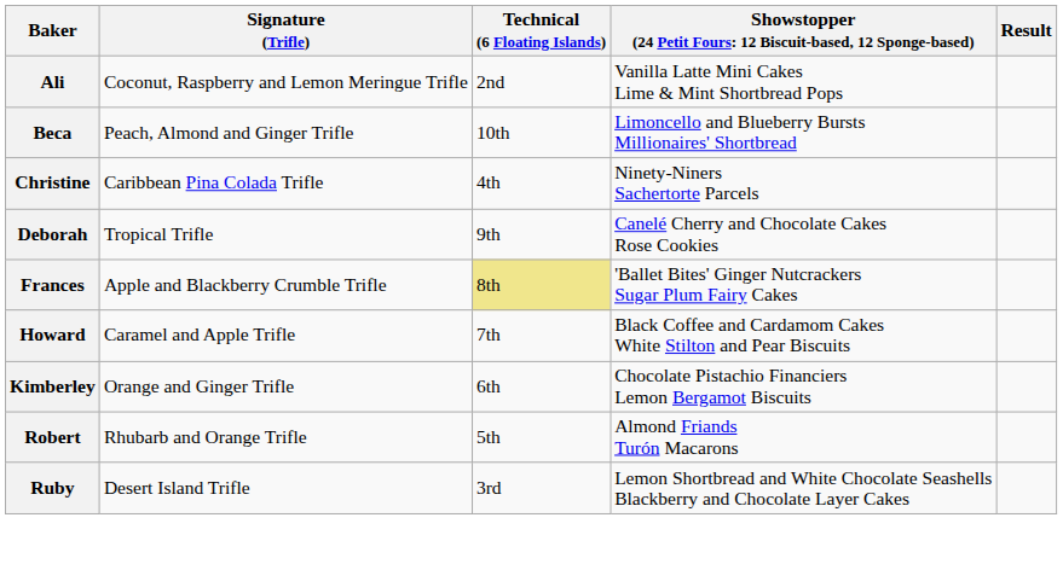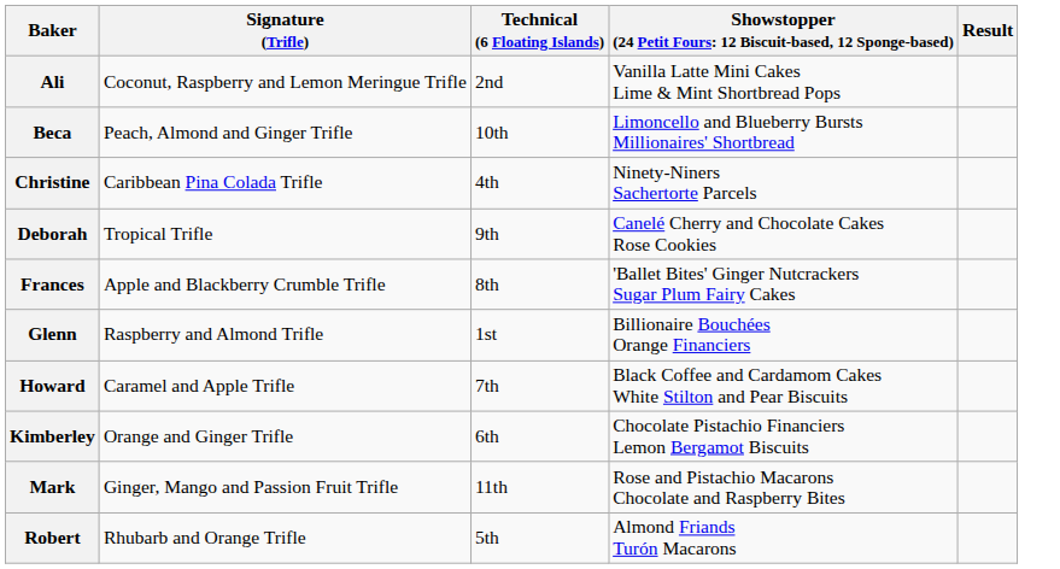 <table class="wikitable sortable col3center sticky-header">
 <tr>
 <th scope="col">Baker</th>
 <th scope="col" class="unsortable">Signature<br><small>(<a href='#'>Trifle</a>)</small></th>
 <th scope="col">Technical<br><small>(6 <a href='#'>Floating Islands</a>)</small></th>
 <th scope="col" class="unsortable">Showstopper<br><small>(24 <a href='#'>Petit Fours</a>: 12 Biscuit-based, 12 Sponge-based)</small></th>
 <th scope="col">Result</th>
 </tr>
 <tr>
 <th scope="row">Ali</th>
 <td>Coconut, Raspberry and Lemon Meringue Trifle</td>
 <td>2nd</td>
 <td>Vanilla Latte Mini Cakes<br>Lime & Mint Shortbread Pops</td>
 <td></td>
 </tr>
 <tr>
 <th scope="row">Beca</th>
 <td>Peach, Almond and Ginger Trifle</td>
 <td>10th</td>
 <td><a href='#'>Limoncello</a> and Blueberry Bursts<br><a href='#'>Millionaires' Shortbread</a></td>
 <td></td>
 </tr>
 <tr>
 <th scope="row">Christine</th>
 <td>Caribbean <a href='#'>Pina Colada</a> Trifle</td>
 <td>4th</td>
 <td>Ninety-Niners<br><a href='#'>Sachertorte</a> Parcels</td>
 <td></td>
 </tr>
 <tr>
 <th scope="row">Deborah</th>
 <td>Tropical Trifle</td>
 <td>9th</td>
 <td><a href='#'>Canelé</a> Cherry and Chocolate Cakes<br>Rose Cookies</td>
 <td></td>
 </tr>
 <tr>
 <th scope="row">Frances</th>
 <td>Apple and Blackberry Crumble Trifle</td>
-<td style="background: khaki;">8th</td>
+<td>8th</td>
 <td>'Ballet Bites' Ginger Nutcrackers<br><a href='#'>Sugar Plum Fairy</a> Cakes</td>
+<td></td>
+</tr>
+<tr>
+<th scope="row">Glenn</th>
+<td>Raspberry and Almond Trifle</td>
+<td>1st</td>
+<td>Billionaire <a href='#'>Bouchées</a><br>Orange <a href='#'>Financiers</a></td>
 <td></td>
 </tr>
 <tr>
 <th scope="row">Howard</th>
 <td>Caramel and Apple Trifle</td>
 <td>7th</td>
 <td>Black Coffee and Cardamom Cakes<br>White <a href='#'>Stilton</a> and Pear Biscuits</td>
 <td></td>
 </tr>
 <tr>
 <th scope="row">Kimberley</th>
 <td>Orange and Ginger Trifle</td>
 <td>6th</td>
 <td>Chocolate Pistachio Financiers<br>Lemon <a href='#'>Bergamot</a> Biscuits</td>
 <td></td>
 </tr>
 <tr>
+<th scope="row">Mark</th>
+<td>Ginger, Mango and Passion Fruit Trifle</td>
+<td>11th</td>
+<td>Rose and Pistachio Macarons<br>Chocolate and Raspberry Bites</td>
+<td></td>
+</tr>
+<tr>
 <th scope="row">Robert</th>
 <td>Rhubarb and Orange Trifle</td>
 <td>5th</td>
 <td>Almond <a href='#'>Friands</a><br><a href='#'>Turón</a> Macarons</td>
 <td></td>
 </tr>
-<tr>
-<th scope="row">Ruby</th>
-<td>Desert Island Trifle</td>
-<td>3rd</td>
-<td>Lemon Shortbread and White Chocolate Seashells<br>Blackberry and Chocolate Layer Cakes</td>
-<td></td>
-</tr>
 </table>
